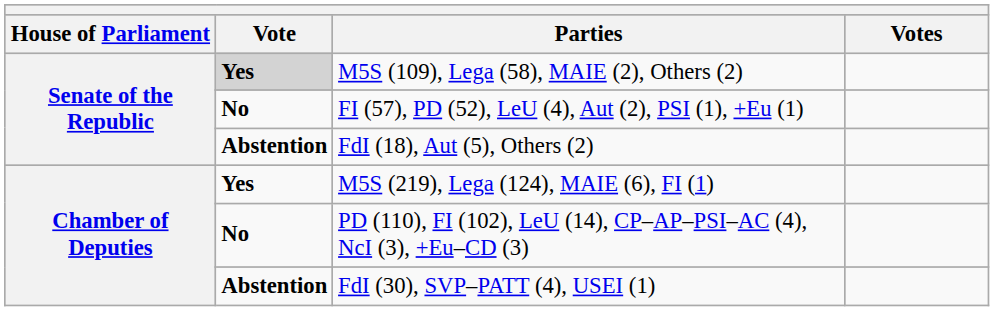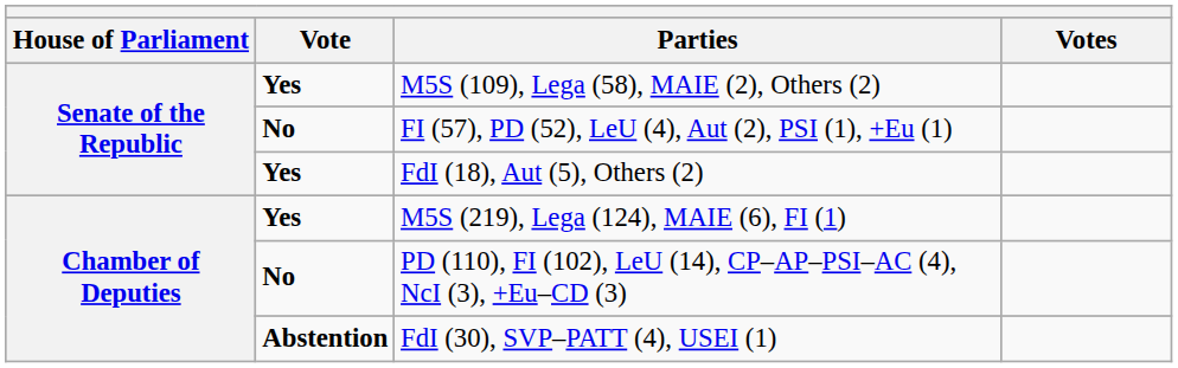 <table class="wikitable" style="font-size:85%;">
 <tr>
 <th colspan="4"></th>
 </tr>
 <tr>
 <th width="120">House of <a href='#'>Parliament</a></th>
 <th width="60">Vote</th>
 <th width="300">Parties</th>
 <th width="80" align="center">Votes</th>
 </tr>
 <tr>
 <th rowspan="3"><a href='#'>Senate of the Republic</a><br></th>
-<td style="background: lightgrey;"> <strong>Yes</strong></td>
+<td> <strong>Yes</strong></td>
 <td><a href='#'>M5S</a> (109), <a href='#'>Lega</a> (58), <a href='#'>MAIE</a> (2), Others (2)</td>
 <td></td>
 </tr>
 <tr>
 <td> <strong>No</strong></td>
 <td><a href='#'>FI</a> (57), <a href='#'>PD</a> (52), <a href='#'>LeU</a> (4), <a href='#'>Aut</a> (2), <a href='#'>PSI</a> (1), <a href='#'>+Eu</a> (1)</td>
 <td></td>
 </tr>
 <tr>
-<td><strong>Abstention</strong></td>
+<td> <strong>Yes</strong></td>
 <td><a href='#'>FdI</a> (18), <a href='#'>Aut</a> (5), Others (2)</td>
 <td></td>
 </tr>
 <tr>
 <th rowspan="3"><a href='#'>Chamber of Deputies</a><br></th>
 <td> <strong>Yes</strong></td>
 <td><a href='#'>M5S</a> (219), <a href='#'>Lega</a> (124), <a href='#'>MAIE</a> (6), <a href='#'>FI</a> (<a href='#'>1</a>)</td>
 <td></td>
 </tr>
 <tr>
 <td> <strong>No</strong></td>
 <td><a href='#'>PD</a> (110), <a href='#'>FI</a> (102), <a href='#'>LeU</a> (14), <a href='#'>CP</a>–<a href='#'>AP</a>–<a href='#'>PSI</a>–<a href='#'>AC</a> (4), <a href='#'>NcI</a> (3), <a href='#'>+Eu</a>–<a href='#'>CD</a> (3)</td>
 <td></td>
 </tr>
 <tr>
 <td><strong>Abstention</strong></td>
 <td><a href='#'>FdI</a> (30), <a href='#'>SVP</a>–<a href='#'>PATT</a> (4), <a href='#'>USEI</a> (1)</td>
 <td></td>
 </tr>
 </table>
